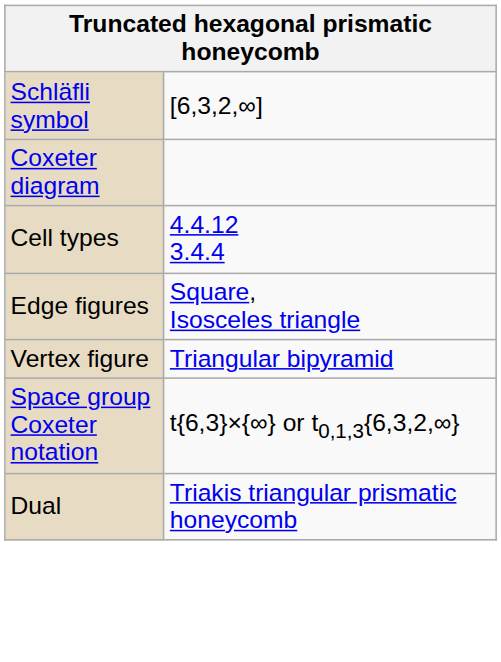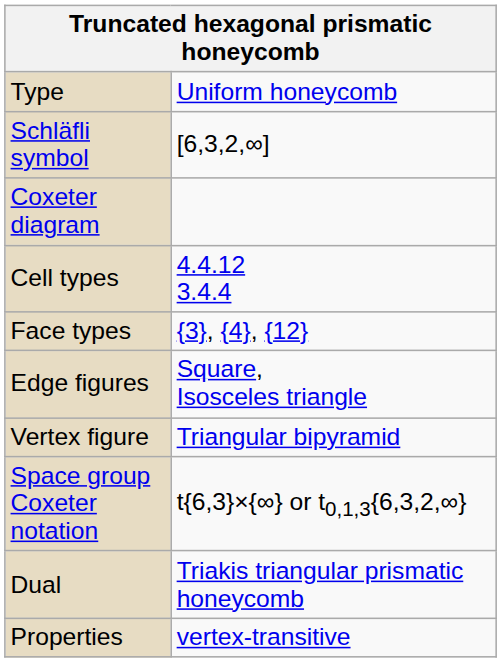 <table class="wikitable" align="right" style="margin-left:10px" width="320">
 <tr>
 <th bgcolor=#e7dcc3 colspan=2>Truncated hexagonal prismatic honeycomb</th>
+</tr>
+<tr>
+<td bgcolor=#e7dcc3>Type</td>
+<td><a href='#'>Uniform honeycomb</a></td>
 </tr>
 <tr>
 <td bgcolor=#e7dcc3><a href='#'>Schläfli symbol</a></td>
 <td>[6,3,2,∞]</td>
 </tr>
 <tr>
 <td bgcolor=#e7dcc3><a href='#'>Coxeter diagram</a></td>
 <td></td>
 </tr>
 <tr>
 <td bgcolor=#e7dcc3>Cell types</td>
 <td><a href='#'>4.4.12</a><br><a href='#'>3.4.4</a></td>
+</tr>
+<tr>
+<td bgcolor=#e7dcc3>Face types</td>
+<td><a href='#'>{3}</a>, <a href='#'>{4}</a>, <a href='#'>{12}</a></td>
 </tr>
 <tr>
 <td bgcolor=#e7dcc3>Edge figures</td>
 <td><a href='#'>Square</a>,<br><a href='#'>Isosceles triangle</a></td>
 </tr>
 <tr>
 <td bgcolor=#e7dcc3>Vertex figure</td>
 <td><a href='#'>Triangular bipyramid</a></td>
 </tr>
 <tr>
 <td bgcolor=#e7dcc3><a href='#'>Space group</a><br><a href='#'>Coxeter notation</a></td>
 <td>t{6,3}×{∞} or t<sub>0,1,3</sub>{6,3,2,∞}</td>
 </tr>
 <tr>
 <td bgcolor=#e7dcc3>Dual</td>
 <td><a href='#'>Triakis triangular prismatic honeycomb</a></td>
 </tr>
+<tr>
+<td bgcolor=#e7dcc3>Properties</td>
+<td><a href='#'>vertex-transitive</a></td>
+</tr>
 </table>
